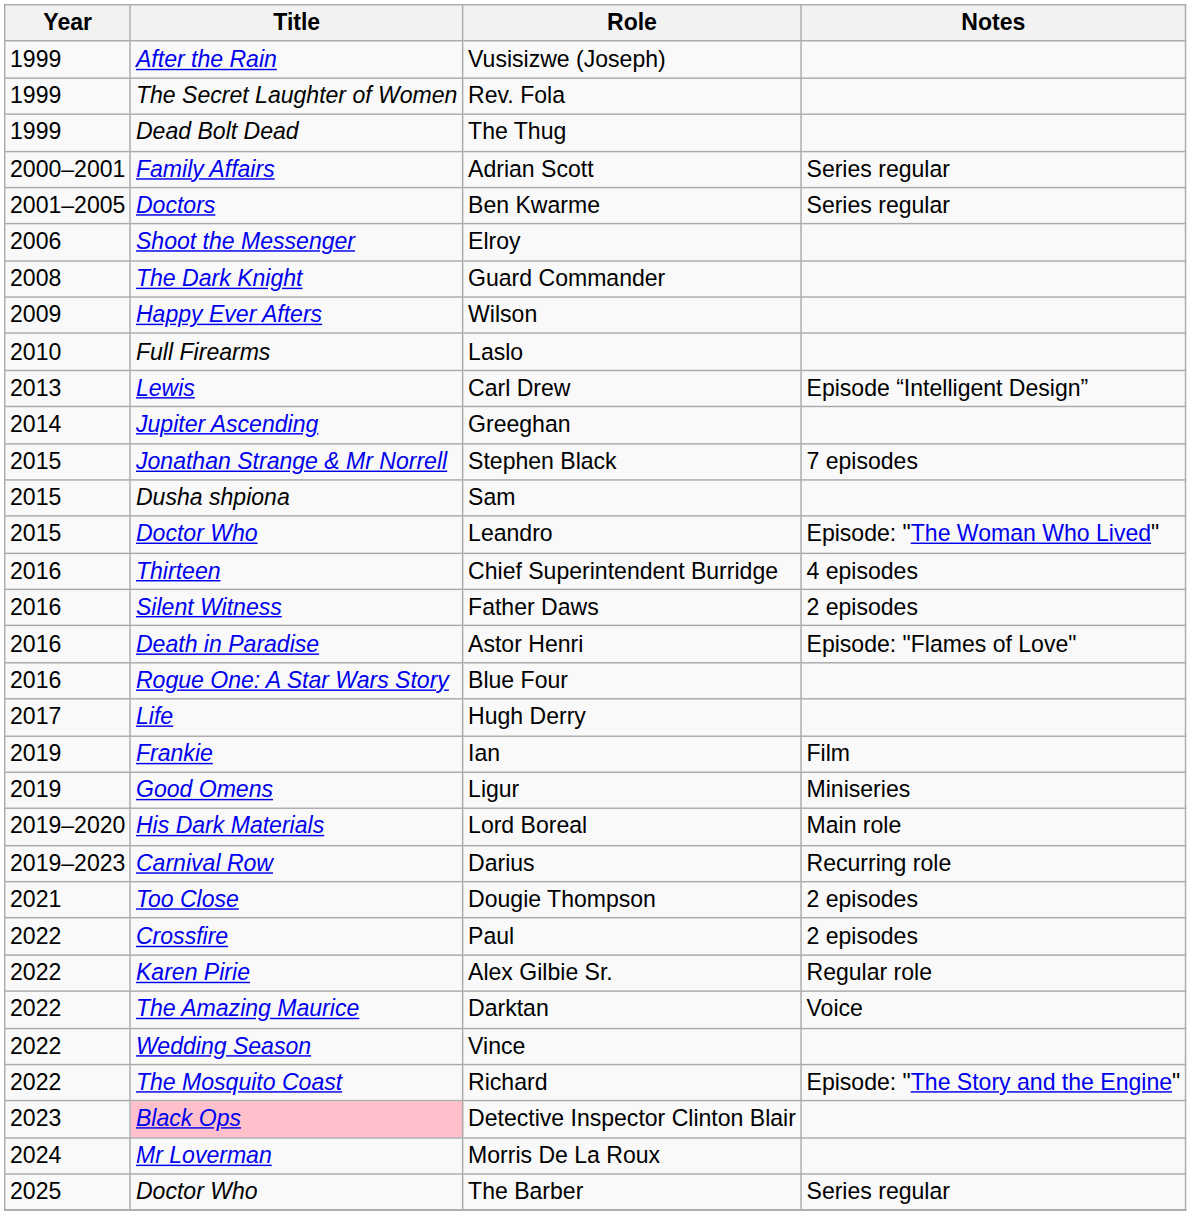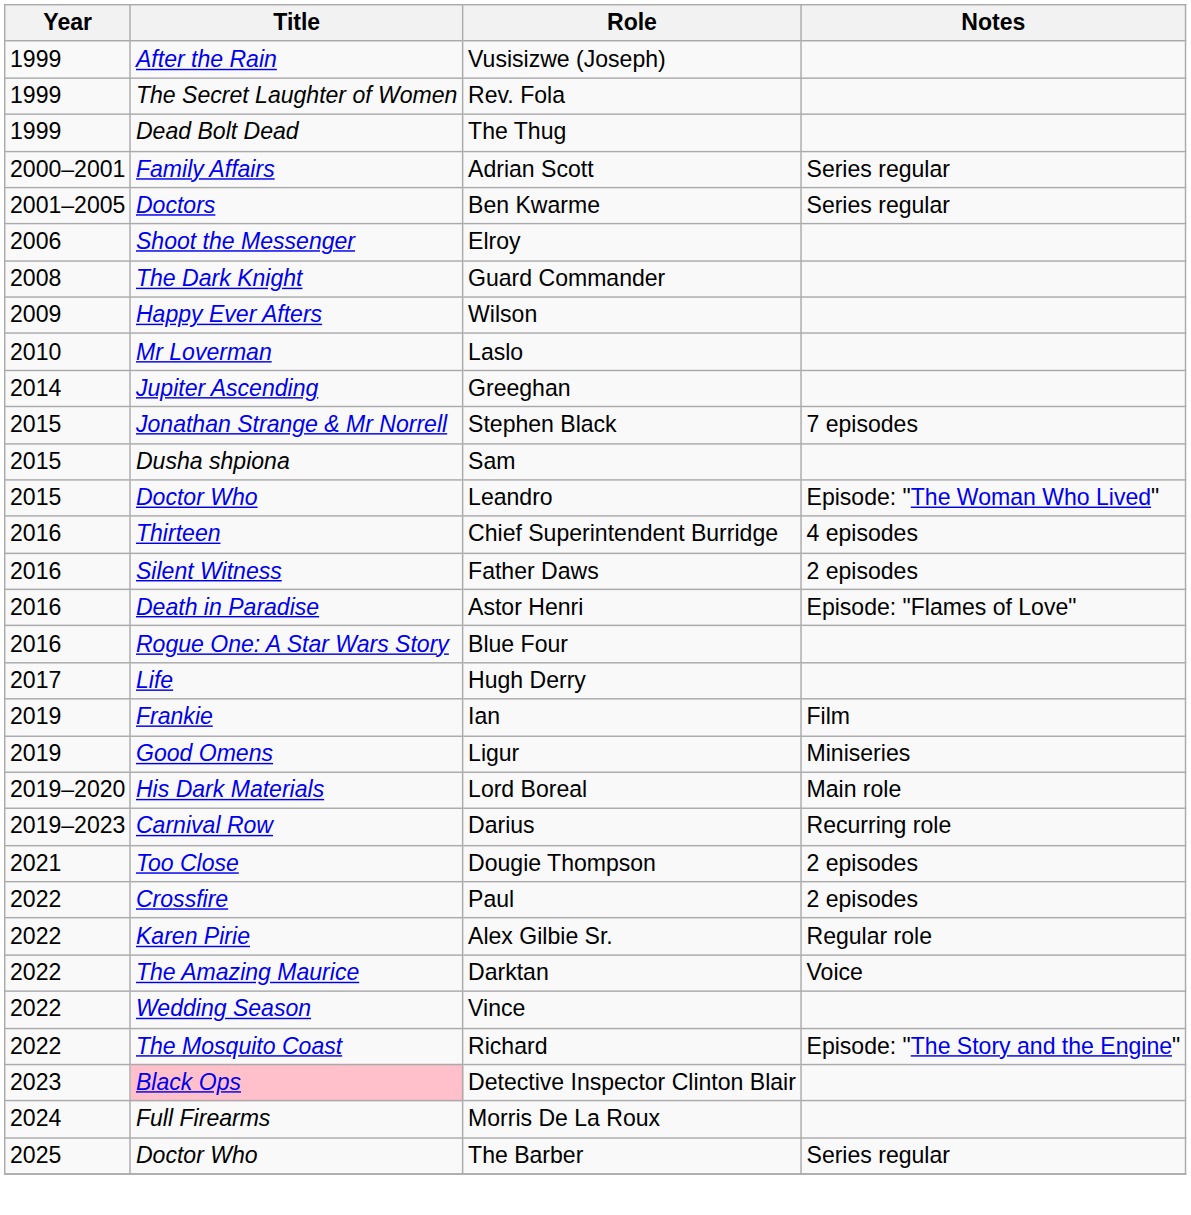 <table class="wikitable">
 <tr>
 <th>Year</th>
 <th>Title</th>
 <th>Role</th>
 <th>Notes</th>
 </tr>
 <tr>
 <td>1999</td>
 <td><em><a href='#'>After the Rain</a></em></td>
 <td>Vusisizwe (Joseph)</td>
 <td></td>
 </tr>
 <tr>
 <td>1999</td>
 <td><em>The Secret Laughter of Women</em></td>
 <td>Rev. Fola</td>
 <td></td>
 </tr>
 <tr>
 <td>1999</td>
 <td><em>Dead Bolt Dead</em></td>
 <td>The Thug</td>
 <td></td>
 </tr>
 <tr>
 <td>2000–2001</td>
 <td><em><a href='#'>Family Affairs</a></em></td>
 <td>Adrian Scott</td>
 <td>Series regular</td>
 </tr>
 <tr>
 <td>2001–2005</td>
 <td><em><a href='#'>Doctors</a></em></td>
 <td>Ben Kwarme</td>
 <td>Series regular</td>
 </tr>
 <tr>
 <td>2006</td>
 <td><em><a href='#'>Shoot the Messenger</a></em></td>
 <td>Elroy</td>
 <td></td>
 </tr>
 <tr>
 <td>2008</td>
 <td><em><a href='#'>The Dark Knight</a></em></td>
 <td>Guard Commander</td>
 <td></td>
 </tr>
 <tr>
 <td>2009</td>
 <td><em><a href='#'>Happy Ever Afters</a></em></td>
 <td>Wilson</td>
 <td></td>
 </tr>
 <tr>
 <td>2010</td>
-<td><em>Full Firearms</em></td>
+<td><em><a href='#'>Mr Loverman</a></em></td>
 <td>Laslo</td>
 <td></td>
-</tr>
-<tr>
-<td>2013</td>
-<td><em><a href='#'>Lewis</a></em></td>
-<td>Carl Drew</td>
-<td>Episode “Intelligent Design”</td>
 </tr>
 <tr>
 <td>2014</td>
 <td><em><a href='#'>Jupiter Ascending</a></em></td>
 <td>Greeghan</td>
 <td></td>
 </tr>
 <tr>
 <td>2015</td>
 <td><em><a href='#'>Jonathan Strange & Mr Norrell</a></em></td>
 <td>Stephen Black</td>
 <td>7 episodes</td>
 </tr>
 <tr>
 <td>2015</td>
 <td><em>Dusha shpiona</em></td>
 <td>Sam</td>
 <td></td>
 </tr>
 <tr>
 <td>2015</td>
 <td><em><a href='#'>Doctor Who</a></em></td>
 <td>Leandro</td>
 <td>Episode: "<a href='#'>The Woman Who Lived</a>"</td>
 </tr>
 <tr>
 <td>2016</td>
 <td><em><a href='#'>Thirteen</a></em></td>
 <td>Chief Superintendent Burridge</td>
 <td>4 episodes</td>
 </tr>
 <tr>
 <td>2016</td>
 <td><em><a href='#'>Silent Witness</a></em></td>
 <td>Father Daws</td>
 <td>2 episodes</td>
 </tr>
 <tr>
 <td>2016</td>
 <td><em><a href='#'>Death in Paradise</a></em></td>
 <td>Astor Henri</td>
 <td>Episode: "Flames of Love"</td>
 </tr>
 <tr>
 <td>2016</td>
 <td><em><a href='#'>Rogue One: A Star Wars Story</a></em></td>
 <td>Blue Four</td>
 <td></td>
 </tr>
 <tr>
 <td>2017</td>
 <td><em><a href='#'>Life</a></em></td>
 <td>Hugh Derry</td>
 <td></td>
 </tr>
 <tr>
 <td>2019</td>
 <td><em><a href='#'>Frankie</a></em></td>
 <td>Ian</td>
 <td>Film</td>
 </tr>
 <tr>
 <td>2019</td>
 <td><em><a href='#'>Good Omens</a></em></td>
 <td>Ligur</td>
 <td>Miniseries</td>
 </tr>
 <tr>
 <td>2019–2020</td>
 <td><em><a href='#'>His Dark Materials</a></em></td>
 <td>Lord Boreal</td>
 <td>Main role</td>
 </tr>
 <tr>
 <td>2019–2023</td>
 <td><em><a href='#'>Carnival Row</a></em></td>
 <td>Darius</td>
 <td>Recurring role</td>
 </tr>
 <tr>
 <td>2021</td>
 <td><em><a href='#'>Too Close</a></em></td>
 <td>Dougie Thompson</td>
 <td>2 episodes</td>
 </tr>
 <tr>
 <td>2022</td>
 <td><em><a href='#'>Crossfire</a></em></td>
 <td>Paul</td>
 <td>2 episodes</td>
 </tr>
 <tr>
 <td>2022</td>
 <td><em><a href='#'>Karen Pirie</a></em></td>
 <td>Alex Gilbie Sr.</td>
 <td>Regular role</td>
 </tr>
 <tr>
 <td>2022</td>
 <td><em><a href='#'>The Amazing Maurice</a></em></td>
 <td>Darktan</td>
 <td>Voice</td>
 </tr>
 <tr>
 <td>2022</td>
 <td><em><a href='#'>Wedding Season</a></em></td>
 <td>Vince</td>
 <td></td>
 </tr>
 <tr>
 <td>2022</td>
 <td><em><a href='#'>The Mosquito Coast</a></em></td>
 <td>Richard</td>
 <td>Episode: "<a href='#'>The Story and the Engine</a>"</td>
 </tr>
 <tr>
 <td>2023</td>
 <td style="background: pink;"><em><a href='#'>Black Ops</a></em></td>
 <td>Detective Inspector Clinton Blair</td>
 <td></td>
 </tr>
 <tr>
 <td>2024</td>
-<td><em><a href='#'>Mr Loverman</a></em></td>
+<td><em>Full Firearms</em></td>
 <td>Morris De La Roux</td>
 <td></td>
 </tr>
 <tr>
 <td>2025</td>
 <td><em>Doctor Who</em></td>
 <td>The Barber</td>
 <td>Series regular</td>
 </tr>
 <tr>
 </tr>
 </table>
